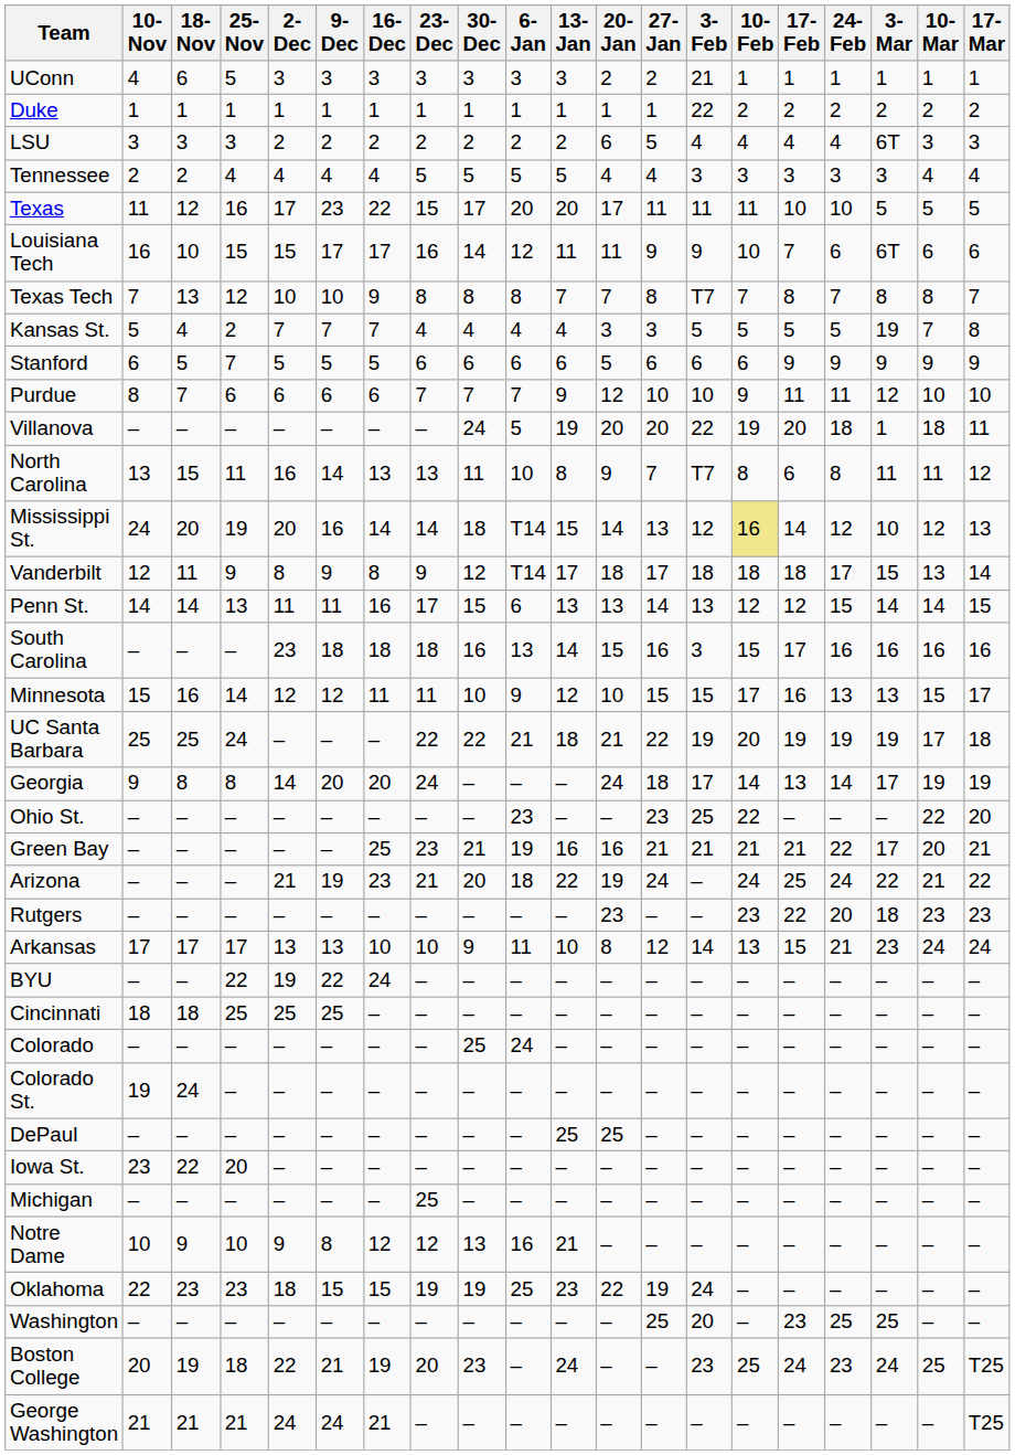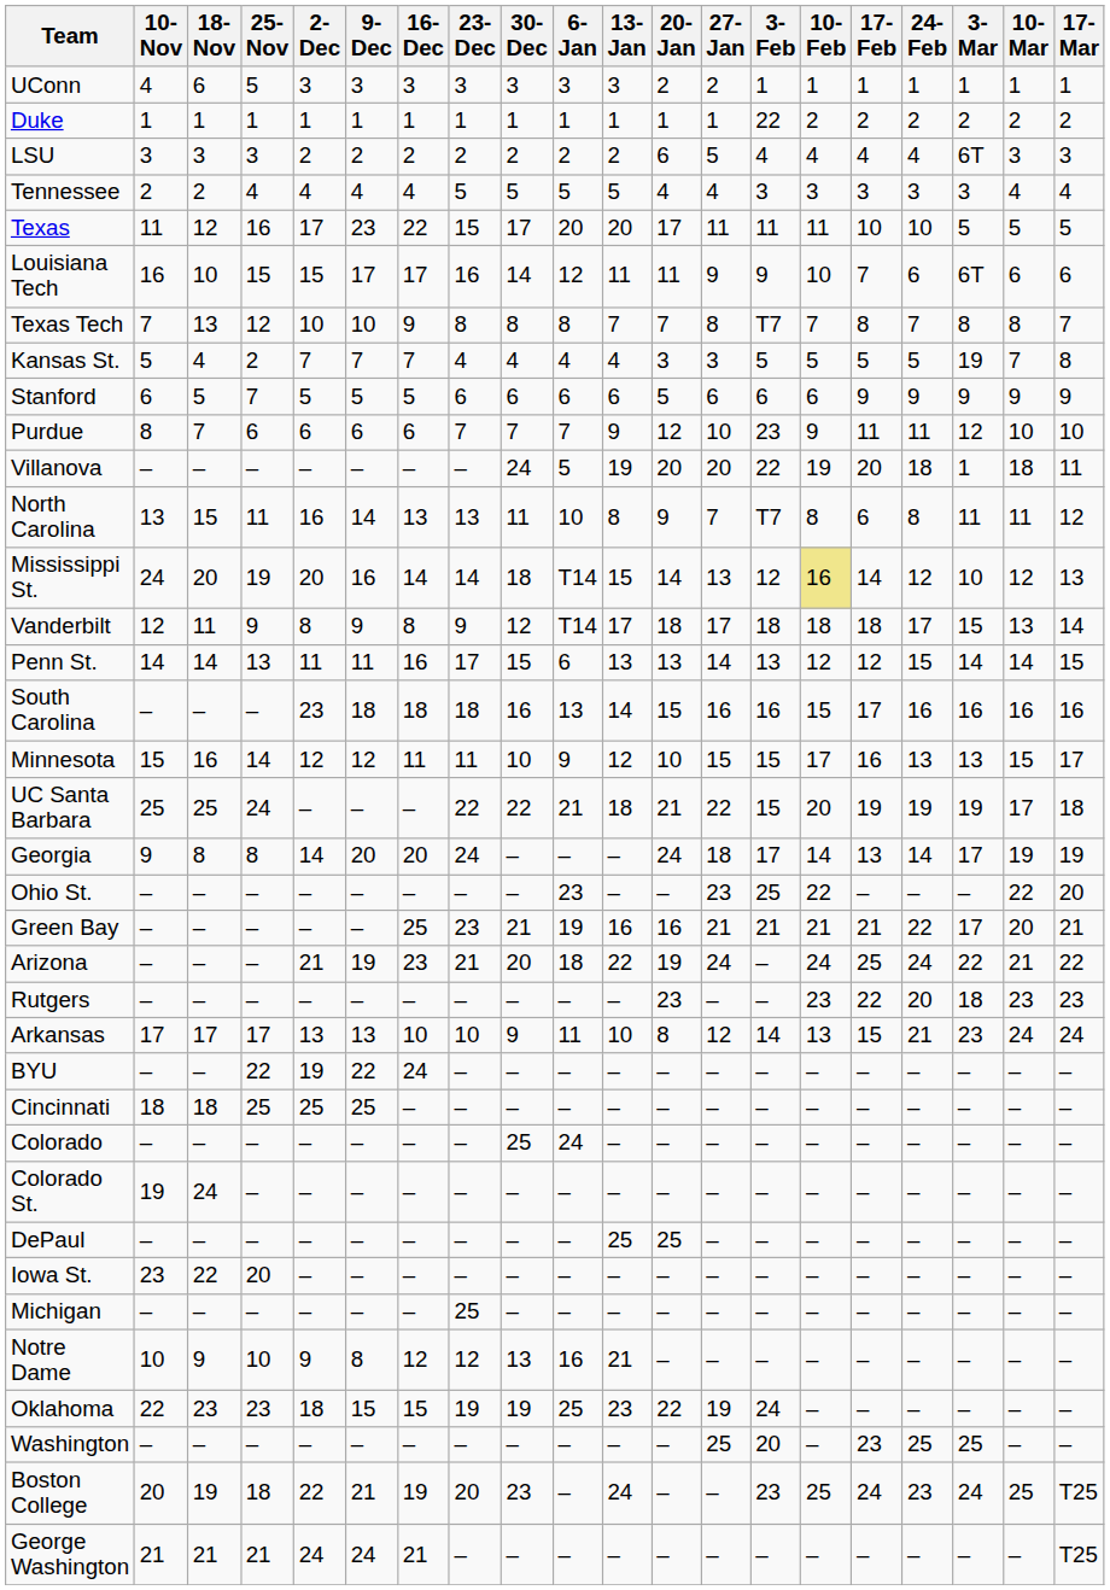 <table class="wikitable sortable">
 <tr>
 <th>Team</th>
 <th>10-Nov</th>
 <th>18-Nov</th>
 <th>25-Nov</th>
 <th>2-Dec</th>
 <th>9-Dec</th>
 <th>16-Dec</th>
 <th>23-Dec</th>
 <th>30-Dec</th>
 <th>6-Jan</th>
 <th>13-Jan</th>
 <th>20-Jan</th>
 <th>27-Jan</th>
 <th>3-Feb</th>
 <th>10-Feb</th>
 <th>17-Feb</th>
 <th>24-Feb</th>
 <th>3-Mar</th>
 <th>10-Mar</th>
 <th>17-Mar</th>
 </tr>
 <tr>
 <td>UConn</td>
 <td>4</td>
 <td>6</td>
 <td>5</td>
 <td>3</td>
 <td>3</td>
 <td>3</td>
 <td>3</td>
 <td>3</td>
 <td>3</td>
 <td>3</td>
 <td>2</td>
 <td>2</td>
-<td>21</td>
+<td>1</td>
 <td>1</td>
 <td>1</td>
 <td>1</td>
 <td>1</td>
 <td>1</td>
 <td>1</td>
 </tr>
 <tr>
 <td><a href='#'>Duke</a></td>
 <td>1</td>
 <td>1</td>
 <td>1</td>
 <td>1</td>
 <td>1</td>
 <td>1</td>
 <td>1</td>
 <td>1</td>
 <td>1</td>
 <td>1</td>
 <td>1</td>
 <td>1</td>
 <td>22</td>
 <td>2</td>
 <td>2</td>
 <td>2</td>
 <td>2</td>
 <td>2</td>
 <td>2</td>
 </tr>
 <tr>
 <td>LSU</td>
 <td>3</td>
 <td>3</td>
 <td>3</td>
 <td>2</td>
 <td>2</td>
 <td>2</td>
 <td>2</td>
 <td>2</td>
 <td>2</td>
 <td>2</td>
 <td>6</td>
 <td>5</td>
 <td>4</td>
 <td>4</td>
 <td>4</td>
 <td>4</td>
 <td data-sort-value=6>6T</td>
 <td>3</td>
 <td>3</td>
 </tr>
 <tr>
 <td>Tennessee</td>
 <td>2</td>
 <td>2</td>
 <td>4</td>
 <td>4</td>
 <td>4</td>
 <td>4</td>
 <td>5</td>
 <td>5</td>
 <td>5</td>
 <td>5</td>
 <td>4</td>
 <td>4</td>
 <td>3</td>
 <td>3</td>
 <td>3</td>
 <td>3</td>
 <td>3</td>
 <td>4</td>
 <td>4</td>
 </tr>
 <tr>
 <td><a href='#'>Texas</a></td>
 <td>11</td>
 <td>12</td>
 <td>16</td>
 <td>17</td>
 <td>23</td>
 <td>22</td>
 <td>15</td>
 <td>17</td>
 <td>20</td>
 <td>20</td>
 <td>17</td>
 <td>11</td>
 <td>11</td>
 <td>11</td>
 <td>10</td>
 <td>10</td>
 <td>5</td>
 <td>5</td>
 <td>5</td>
 </tr>
 <tr>
 <td>Louisiana Tech</td>
 <td>16</td>
 <td>10</td>
 <td>15</td>
 <td>15</td>
 <td>17</td>
 <td>17</td>
 <td>16</td>
 <td>14</td>
 <td>12</td>
 <td>11</td>
 <td>11</td>
 <td>9</td>
 <td>9</td>
 <td>10</td>
 <td>7</td>
 <td>6</td>
 <td data-sort-value=6>6T</td>
 <td>6</td>
 <td>6</td>
 </tr>
 <tr>
 <td>Texas Tech</td>
 <td>7</td>
 <td>13</td>
 <td>12</td>
 <td>10</td>
 <td>10</td>
 <td>9</td>
 <td>8</td>
 <td>8</td>
 <td>8</td>
 <td>7</td>
 <td>7</td>
 <td>8</td>
 <td data-sort-value=7>T7</td>
 <td>7</td>
 <td>8</td>
 <td>7</td>
 <td>8</td>
 <td>8</td>
 <td>7</td>
 </tr>
 <tr>
 <td>Kansas St.</td>
 <td>5</td>
 <td>4</td>
 <td>2</td>
 <td>7</td>
 <td>7</td>
 <td>7</td>
 <td>4</td>
 <td>4</td>
 <td>4</td>
 <td>4</td>
 <td>3</td>
 <td>3</td>
 <td>5</td>
 <td>5</td>
 <td>5</td>
 <td>5</td>
 <td>19</td>
 <td>7</td>
 <td>8</td>
 </tr>
 <tr>
 <td>Stanford</td>
 <td>6</td>
 <td>5</td>
 <td>7</td>
 <td>5</td>
 <td>5</td>
 <td>5</td>
 <td>6</td>
 <td>6</td>
 <td>6</td>
 <td>6</td>
 <td>5</td>
 <td>6</td>
 <td>6</td>
 <td>6</td>
 <td>9</td>
 <td>9</td>
 <td>9</td>
 <td>9</td>
 <td>9</td>
 </tr>
 <tr>
 <td>Purdue</td>
 <td>8</td>
 <td>7</td>
 <td>6</td>
 <td>6</td>
 <td>6</td>
 <td>6</td>
 <td>7</td>
 <td>7</td>
 <td>7</td>
 <td>9</td>
 <td>12</td>
 <td>10</td>
-<td>10</td>
+<td>23</td>
 <td>9</td>
 <td>11</td>
 <td>11</td>
 <td>12</td>
 <td>10</td>
 <td>10</td>
 </tr>
 <tr>
 <td>Villanova</td>
 <td data-sort-value=99>–</td>
 <td data-sort-value=99>–</td>
 <td data-sort-value=99>–</td>
 <td data-sort-value=99>–</td>
 <td data-sort-value=99>–</td>
 <td data-sort-value=99>–</td>
 <td data-sort-value=99>–</td>
 <td>24</td>
 <td>5</td>
 <td>19</td>
 <td>20</td>
 <td>20</td>
 <td>22</td>
 <td>19</td>
 <td>20</td>
 <td>18</td>
 <td>1</td>
 <td>18</td>
 <td>11</td>
 </tr>
 <tr>
 <td>North Carolina</td>
 <td>13</td>
 <td>15</td>
 <td>11</td>
 <td>16</td>
 <td>14</td>
 <td>13</td>
 <td>13</td>
 <td>11</td>
 <td>10</td>
 <td>8</td>
 <td>9</td>
 <td>7</td>
 <td data-sort-value=7>T7</td>
 <td>8</td>
 <td>6</td>
 <td>8</td>
 <td>11</td>
 <td>11</td>
 <td>12</td>
 </tr>
 <tr>
 <td>Mississippi St.</td>
 <td>24</td>
 <td>20</td>
 <td>19</td>
 <td>20</td>
 <td>16</td>
 <td>14</td>
 <td>14</td>
 <td>18</td>
 <td data-sort-value=14>T14</td>
 <td>15</td>
 <td>14</td>
 <td>13</td>
 <td>12</td>
 <td style="background: khaki;">16</td>
 <td>14</td>
 <td>12</td>
 <td>10</td>
 <td>12</td>
 <td>13</td>
 </tr>
 <tr>
 <td>Vanderbilt</td>
 <td>12</td>
 <td>11</td>
 <td>9</td>
 <td>8</td>
 <td>9</td>
 <td>8</td>
 <td>9</td>
 <td>12</td>
 <td data-sort-value=14>T14</td>
 <td>17</td>
 <td>18</td>
 <td>17</td>
 <td>18</td>
 <td>18</td>
 <td>18</td>
 <td>17</td>
 <td>15</td>
 <td>13</td>
 <td>14</td>
 </tr>
 <tr>
 <td>Penn St.</td>
 <td>14</td>
 <td>14</td>
 <td>13</td>
 <td>11</td>
 <td>11</td>
 <td>16</td>
 <td>17</td>
 <td>15</td>
 <td>6</td>
 <td>13</td>
 <td>13</td>
 <td>14</td>
 <td>13</td>
 <td>12</td>
 <td>12</td>
 <td>15</td>
 <td>14</td>
 <td>14</td>
 <td>15</td>
 </tr>
 <tr>
 <td>South Carolina</td>
 <td data-sort-value=99>–</td>
 <td data-sort-value=99>–</td>
 <td data-sort-value=99>–</td>
 <td>23</td>
 <td>18</td>
 <td>18</td>
 <td>18</td>
 <td>16</td>
 <td>13</td>
 <td>14</td>
 <td>15</td>
 <td>16</td>
-<td>3</td>
+<td>16</td>
 <td>15</td>
 <td>17</td>
 <td>16</td>
 <td>16</td>
 <td>16</td>
 <td>16</td>
 </tr>
 <tr>
 <td>Minnesota</td>
 <td>15</td>
 <td>16</td>
 <td>14</td>
 <td>12</td>
 <td>12</td>
 <td>11</td>
 <td>11</td>
 <td>10</td>
 <td>9</td>
 <td>12</td>
 <td>10</td>
 <td>15</td>
 <td>15</td>
 <td>17</td>
 <td>16</td>
 <td>13</td>
 <td>13</td>
 <td>15</td>
 <td>17</td>
 </tr>
 <tr>
 <td>UC Santa Barbara</td>
 <td>25</td>
 <td>25</td>
 <td>24</td>
 <td data-sort-value=99>–</td>
 <td data-sort-value=99>–</td>
 <td data-sort-value=99>–</td>
 <td>22</td>
 <td>22</td>
 <td>21</td>
 <td>18</td>
 <td>21</td>
 <td>22</td>
-<td>19</td>
+<td>15</td>
 <td>20</td>
 <td>19</td>
 <td>19</td>
 <td>19</td>
 <td>17</td>
 <td>18</td>
 </tr>
 <tr>
 <td>Georgia</td>
 <td>9</td>
 <td>8</td>
 <td>8</td>
 <td>14</td>
 <td>20</td>
 <td>20</td>
 <td>24</td>
 <td data-sort-value=99>–</td>
 <td data-sort-value=99>–</td>
 <td data-sort-value=99>–</td>
 <td>24</td>
 <td>18</td>
 <td>17</td>
 <td>14</td>
 <td>13</td>
 <td>14</td>
 <td>17</td>
 <td>19</td>
 <td>19</td>
 </tr>
 <tr>
 <td>Ohio St.</td>
 <td data-sort-value=99>–</td>
 <td data-sort-value=99>–</td>
 <td data-sort-value=99>–</td>
 <td data-sort-value=99>–</td>
 <td data-sort-value=99>–</td>
 <td data-sort-value=99>–</td>
 <td data-sort-value=99>–</td>
 <td data-sort-value=99>–</td>
 <td>23</td>
 <td data-sort-value=99>–</td>
 <td data-sort-value=99>–</td>
 <td>23</td>
 <td>25</td>
 <td>22</td>
 <td data-sort-value=99>–</td>
 <td data-sort-value=99>–</td>
 <td data-sort-value=99>–</td>
 <td>22</td>
 <td>20</td>
 </tr>
 <tr>
 <td>Green Bay</td>
 <td data-sort-value=99>–</td>
 <td data-sort-value=99>–</td>
 <td data-sort-value=99>–</td>
 <td data-sort-value=99>–</td>
 <td data-sort-value=99>–</td>
 <td>25</td>
 <td>23</td>
 <td>21</td>
 <td>19</td>
 <td>16</td>
 <td>16</td>
 <td>21</td>
 <td>21</td>
 <td>21</td>
 <td>21</td>
 <td>22</td>
 <td>17</td>
 <td>20</td>
 <td>21</td>
 </tr>
 <tr>
 <td>Arizona</td>
 <td data-sort-value=99>–</td>
 <td data-sort-value=99>–</td>
 <td data-sort-value=99>–</td>
 <td>21</td>
 <td>19</td>
 <td>23</td>
 <td>21</td>
 <td>20</td>
 <td>18</td>
 <td>22</td>
 <td>19</td>
 <td>24</td>
 <td data-sort-value=99>–</td>
 <td>24</td>
 <td>25</td>
 <td>24</td>
 <td>22</td>
 <td>21</td>
 <td>22</td>
 </tr>
 <tr>
 <td>Rutgers</td>
 <td data-sort-value=99>–</td>
 <td data-sort-value=99>–</td>
 <td data-sort-value=99>–</td>
 <td data-sort-value=99>–</td>
 <td data-sort-value=99>–</td>
 <td data-sort-value=99>–</td>
 <td data-sort-value=99>–</td>
 <td data-sort-value=99>–</td>
 <td data-sort-value=99>–</td>
 <td data-sort-value=99>–</td>
 <td>23</td>
 <td data-sort-value=99>–</td>
 <td data-sort-value=99>–</td>
 <td>23</td>
 <td>22</td>
 <td>20</td>
 <td>18</td>
 <td>23</td>
 <td>23</td>
 </tr>
 <tr>
 <td>Arkansas</td>
 <td>17</td>
 <td>17</td>
 <td>17</td>
 <td>13</td>
 <td>13</td>
 <td>10</td>
 <td>10</td>
 <td>9</td>
 <td>11</td>
 <td>10</td>
 <td>8</td>
 <td>12</td>
 <td>14</td>
 <td>13</td>
 <td>15</td>
 <td>21</td>
 <td>23</td>
 <td>24</td>
 <td>24</td>
 </tr>
 <tr>
 <td>BYU</td>
 <td data-sort-value=99>–</td>
 <td data-sort-value=99>–</td>
 <td>22</td>
 <td>19</td>
 <td>22</td>
 <td>24</td>
 <td data-sort-value=99>–</td>
 <td data-sort-value=99>–</td>
 <td data-sort-value=99>–</td>
 <td data-sort-value=99>–</td>
 <td data-sort-value=99>–</td>
 <td data-sort-value=99>–</td>
 <td data-sort-value=99>–</td>
 <td data-sort-value=99>–</td>
 <td data-sort-value=99>–</td>
 <td data-sort-value=99>–</td>
 <td data-sort-value=99>–</td>
 <td data-sort-value=99>–</td>
 <td data-sort-value=99>–</td>
 </tr>
 <tr>
 <td>Cincinnati</td>
 <td>18</td>
 <td>18</td>
 <td>25</td>
 <td>25</td>
 <td>25</td>
 <td data-sort-value=99>–</td>
 <td data-sort-value=99>–</td>
 <td data-sort-value=99>–</td>
 <td data-sort-value=99>–</td>
 <td data-sort-value=99>–</td>
 <td data-sort-value=99>–</td>
 <td data-sort-value=99>–</td>
 <td data-sort-value=99>–</td>
 <td data-sort-value=99>–</td>
 <td data-sort-value=99>–</td>
 <td data-sort-value=99>–</td>
 <td data-sort-value=99>–</td>
 <td data-sort-value=99>–</td>
 <td data-sort-value=99>–</td>
 </tr>
 <tr>
 <td>Colorado</td>
 <td data-sort-value=99>–</td>
 <td data-sort-value=99>–</td>
 <td data-sort-value=99>–</td>
 <td data-sort-value=99>–</td>
 <td data-sort-value=99>–</td>
 <td data-sort-value=99>–</td>
 <td data-sort-value=99>–</td>
 <td>25</td>
 <td>24</td>
 <td data-sort-value=99>–</td>
 <td data-sort-value=99>–</td>
 <td data-sort-value=99>–</td>
 <td data-sort-value=99>–</td>
 <td data-sort-value=99>–</td>
 <td data-sort-value=99>–</td>
 <td data-sort-value=99>–</td>
 <td data-sort-value=99>–</td>
 <td data-sort-value=99>–</td>
 <td data-sort-value=99>–</td>
 </tr>
 <tr>
 <td>Colorado St.</td>
 <td>19</td>
 <td>24</td>
 <td data-sort-value=99>–</td>
 <td data-sort-value=99>–</td>
 <td data-sort-value=99>–</td>
 <td data-sort-value=99>–</td>
 <td data-sort-value=99>–</td>
 <td data-sort-value=99>–</td>
 <td data-sort-value=99>–</td>
 <td data-sort-value=99>–</td>
 <td data-sort-value=99>–</td>
 <td data-sort-value=99>–</td>
 <td data-sort-value=99>–</td>
 <td data-sort-value=99>–</td>
 <td data-sort-value=99>–</td>
 <td data-sort-value=99>–</td>
 <td data-sort-value=99>–</td>
 <td data-sort-value=99>–</td>
 <td data-sort-value=99>–</td>
 </tr>
 <tr>
 <td>DePaul</td>
 <td data-sort-value=99>–</td>
 <td data-sort-value=99>–</td>
 <td data-sort-value=99>–</td>
 <td data-sort-value=99>–</td>
 <td data-sort-value=99>–</td>
 <td data-sort-value=99>–</td>
 <td data-sort-value=99>–</td>
 <td data-sort-value=99>–</td>
 <td data-sort-value=99>–</td>
 <td>25</td>
 <td>25</td>
 <td data-sort-value=99>–</td>
 <td data-sort-value=99>–</td>
 <td data-sort-value=99>–</td>
 <td data-sort-value=99>–</td>
 <td data-sort-value=99>–</td>
 <td data-sort-value=99>–</td>
 <td data-sort-value=99>–</td>
 <td data-sort-value=99>–</td>
 </tr>
 <tr>
 <td>Iowa St.</td>
 <td>23</td>
 <td>22</td>
 <td>20</td>
 <td data-sort-value=99>–</td>
 <td data-sort-value=99>–</td>
 <td data-sort-value=99>–</td>
 <td data-sort-value=99>–</td>
 <td data-sort-value=99>–</td>
 <td data-sort-value=99>–</td>
 <td data-sort-value=99>–</td>
 <td data-sort-value=99>–</td>
 <td data-sort-value=99>–</td>
 <td data-sort-value=99>–</td>
 <td data-sort-value=99>–</td>
 <td data-sort-value=99>–</td>
 <td data-sort-value=99>–</td>
 <td data-sort-value=99>–</td>
 <td data-sort-value=99>–</td>
 <td data-sort-value=99>–</td>
 </tr>
 <tr>
 <td>Michigan</td>
 <td data-sort-value=99>–</td>
 <td data-sort-value=99>–</td>
 <td data-sort-value=99>–</td>
 <td data-sort-value=99>–</td>
 <td data-sort-value=99>–</td>
 <td data-sort-value=99>–</td>
 <td>25</td>
 <td data-sort-value=99>–</td>
 <td data-sort-value=99>–</td>
 <td data-sort-value=99>–</td>
 <td data-sort-value=99>–</td>
 <td data-sort-value=99>–</td>
 <td data-sort-value=99>–</td>
 <td data-sort-value=99>–</td>
 <td data-sort-value=99>–</td>
 <td data-sort-value=99>–</td>
 <td data-sort-value=99>–</td>
 <td data-sort-value=99>–</td>
 <td data-sort-value=99>–</td>
 </tr>
 <tr>
 <td>Notre Dame</td>
 <td>10</td>
 <td>9</td>
 <td>10</td>
 <td>9</td>
 <td>8</td>
 <td>12</td>
 <td>12</td>
 <td>13</td>
 <td>16</td>
 <td>21</td>
 <td data-sort-value=99>–</td>
 <td data-sort-value=99>–</td>
 <td data-sort-value=99>–</td>
 <td data-sort-value=99>–</td>
 <td data-sort-value=99>–</td>
 <td data-sort-value=99>–</td>
 <td data-sort-value=99>–</td>
 <td data-sort-value=99>–</td>
 <td data-sort-value=99>–</td>
 </tr>
 <tr>
 <td>Oklahoma</td>
 <td>22</td>
 <td>23</td>
 <td>23</td>
 <td>18</td>
 <td>15</td>
 <td>15</td>
 <td>19</td>
 <td>19</td>
 <td>25</td>
 <td>23</td>
 <td>22</td>
 <td>19</td>
 <td>24</td>
 <td data-sort-value=99>–</td>
 <td data-sort-value=99>–</td>
 <td data-sort-value=99>–</td>
 <td data-sort-value=99>–</td>
 <td data-sort-value=99>–</td>
 <td data-sort-value=99>–</td>
 </tr>
 <tr>
 <td>Washington</td>
 <td data-sort-value=99>–</td>
 <td data-sort-value=99>–</td>
 <td data-sort-value=99>–</td>
 <td data-sort-value=99>–</td>
 <td data-sort-value=99>–</td>
 <td data-sort-value=99>–</td>
 <td data-sort-value=99>–</td>
 <td data-sort-value=99>–</td>
 <td data-sort-value=99>–</td>
 <td data-sort-value=99>–</td>
 <td data-sort-value=99>–</td>
 <td>25</td>
 <td>20</td>
 <td data-sort-value=99>–</td>
 <td>23</td>
 <td>25</td>
 <td>25</td>
 <td data-sort-value=99>–</td>
 <td data-sort-value=99>–</td>
 </tr>
 <tr>
 <td>Boston College</td>
 <td>20</td>
 <td>19</td>
 <td>18</td>
 <td>22</td>
 <td>21</td>
 <td>19</td>
 <td>20</td>
 <td>23</td>
 <td data-sort-value=99>–</td>
 <td>24</td>
 <td data-sort-value=99>–</td>
 <td data-sort-value=99>–</td>
 <td>23</td>
 <td>25</td>
 <td>24</td>
 <td>23</td>
 <td>24</td>
 <td>25</td>
 <td data-sort-value=25>T25</td>
 </tr>
 <tr>
 <td>George Washington</td>
 <td>21</td>
 <td>21</td>
 <td>21</td>
 <td>24</td>
 <td>24</td>
 <td>21</td>
 <td data-sort-value=99>–</td>
 <td data-sort-value=99>–</td>
 <td data-sort-value=99>–</td>
 <td data-sort-value=99>–</td>
 <td data-sort-value=99>–</td>
 <td data-sort-value=99>–</td>
 <td data-sort-value=99>–</td>
 <td data-sort-value=99>–</td>
 <td data-sort-value=99>–</td>
 <td data-sort-value=99>–</td>
 <td data-sort-value=99>–</td>
 <td data-sort-value=99>–</td>
 <td data-sort-value=25>T25</td>
 </tr>
 </table>
